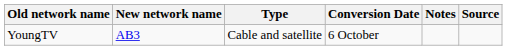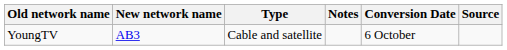 <table class="wikitable">
 <tr>
 <th>Old network name</th>
 <th>New network name</th>
 <th>Type</th>
+<th>Notes</th>
 <th>Conversion Date</th>
-<th>Notes</th>
 <th>Source</th>
 </tr>
 <tr>
 <td>YoungTV</td>
 <td><a href='#'>AB3</a></td>
 <td>Cable and satellite</td>
+<td></td>
 <td>6 October</td>
-<td></td>
 <td></td>
 </tr>
 </table>
